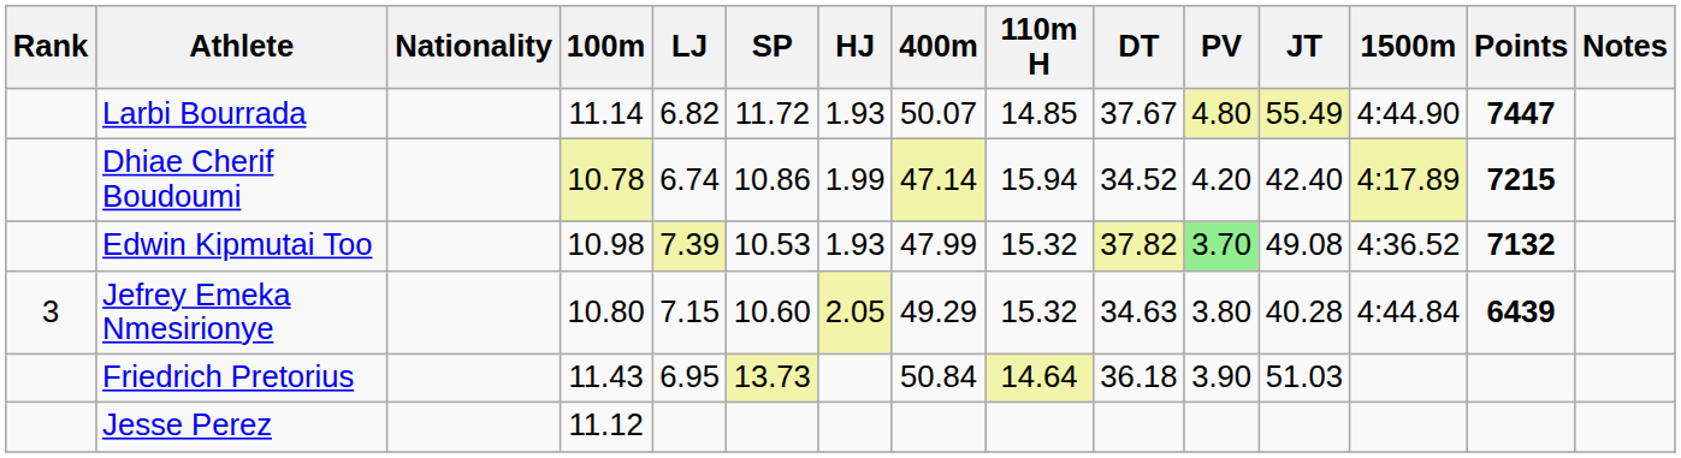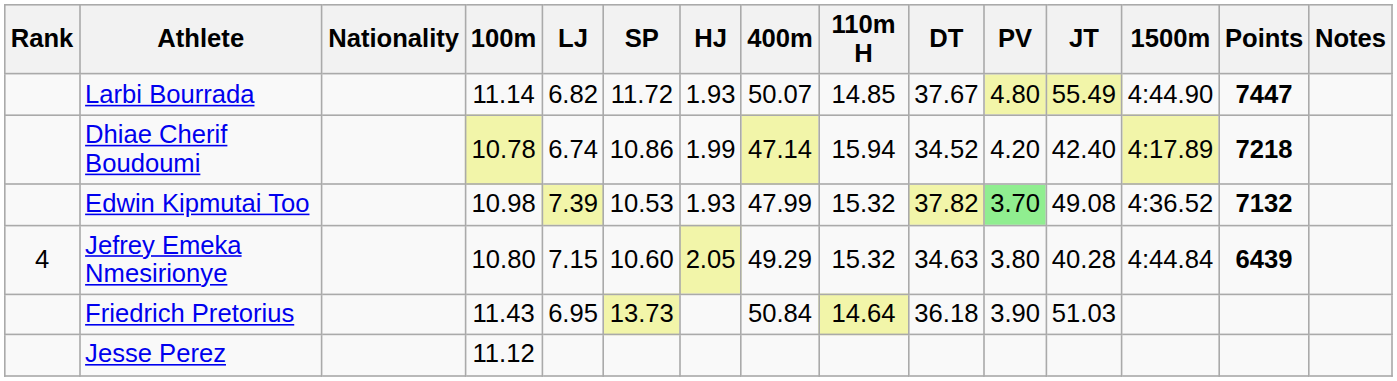 <table class="wikitable sortable" style=" text-align:center;">
 <tr>
 <th>Rank</th>
 <th>Athlete</th>
 <th>Nationality</th>
 <th>100m</th>
 <th>LJ</th>
 <th>SP</th>
 <th>HJ</th>
 <th>400m</th>
 <th>110m H</th>
 <th>DT</th>
 <th>PV</th>
 <th>JT</th>
 <th>1500m</th>
 <th>Points</th>
 <th>Notes</th>
 </tr>
 <tr>
 <td></td>
 <td align=left><a href='#'>Larbi Bourrada</a></td>
 <td align=left></td>
 <td>11.14</td>
 <td>6.82</td>
 <td>11.72</td>
 <td>1.93</td>
 <td>50.07</td>
 <td>14.85</td>
 <td>37.67</td>
 <td bgcolor=#F2F5A9>4.80</td>
 <td bgcolor=#F2F5A9>55.49</td>
 <td>4:44.90</td>
 <td><strong>7447</strong></td>
 <td></td>
 </tr>
 <tr>
 <td></td>
 <td align=left><a href='#'>Dhiae Cherif Boudoumi</a></td>
 <td align=left></td>
 <td bgcolor=#F2F5A9>10.78</td>
 <td>6.74</td>
 <td>10.86</td>
 <td>1.99</td>
 <td bgcolor=#F2F5A9>47.14</td>
 <td>15.94</td>
 <td>34.52</td>
 <td>4.20</td>
 <td>42.40</td>
 <td bgcolor=#F2F5A9>4:17.89</td>
-<td><strong>7215</strong></td>
+<td><strong>7218</strong></td>
 <td></td>
 </tr>
 <tr>
 <td></td>
 <td align=left><a href='#'>Edwin Kipmutai Too</a></td>
 <td align=left></td>
 <td>10.98</td>
 <td bgcolor=#F2F5A9>7.39</td>
 <td>10.53</td>
 <td>1.93</td>
 <td>47.99</td>
 <td>15.32</td>
 <td bgcolor=#F2F5A9>37.82</td>
 <td style="background: lightgreen;">3.70</td>
 <td>49.08</td>
 <td>4:36.52</td>
 <td><strong>7132</strong></td>
 <td></td>
 </tr>
 <tr>
-<td>3</td>
+<td>4</td>
 <td align=left><a href='#'>Jefrey Emeka Nmesirionye</a></td>
 <td align=left></td>
 <td>10.80</td>
 <td>7.15</td>
 <td>10.60</td>
 <td bgcolor=#F2F5A9>2.05</td>
 <td>49.29</td>
 <td>15.32</td>
 <td>34.63</td>
 <td>3.80</td>
 <td>40.28</td>
 <td>4:44.84</td>
 <td><strong>6439</strong></td>
 <td></td>
 </tr>
 <tr>
 <td></td>
 <td align=left><a href='#'>Friedrich Pretorius</a></td>
 <td align=left></td>
 <td>11.43</td>
 <td>6.95</td>
 <td bgcolor=#F2F5A9>13.73</td>
 <td></td>
 <td>50.84</td>
 <td bgcolor=#F2F5A9>14.64</td>
 <td>36.18</td>
 <td>3.90</td>
 <td>51.03</td>
 <td></td>
 <td><strong></strong></td>
 <td></td>
 </tr>
 <tr>
 <td></td>
 <td align=left><a href='#'>Jesse Perez</a></td>
 <td align=left></td>
 <td>11.12</td>
 <td></td>
 <td></td>
 <td></td>
 <td></td>
 <td></td>
 <td></td>
 <td></td>
 <td></td>
 <td></td>
 <td><strong></strong></td>
 <td></td>
 </tr>
 </table>
